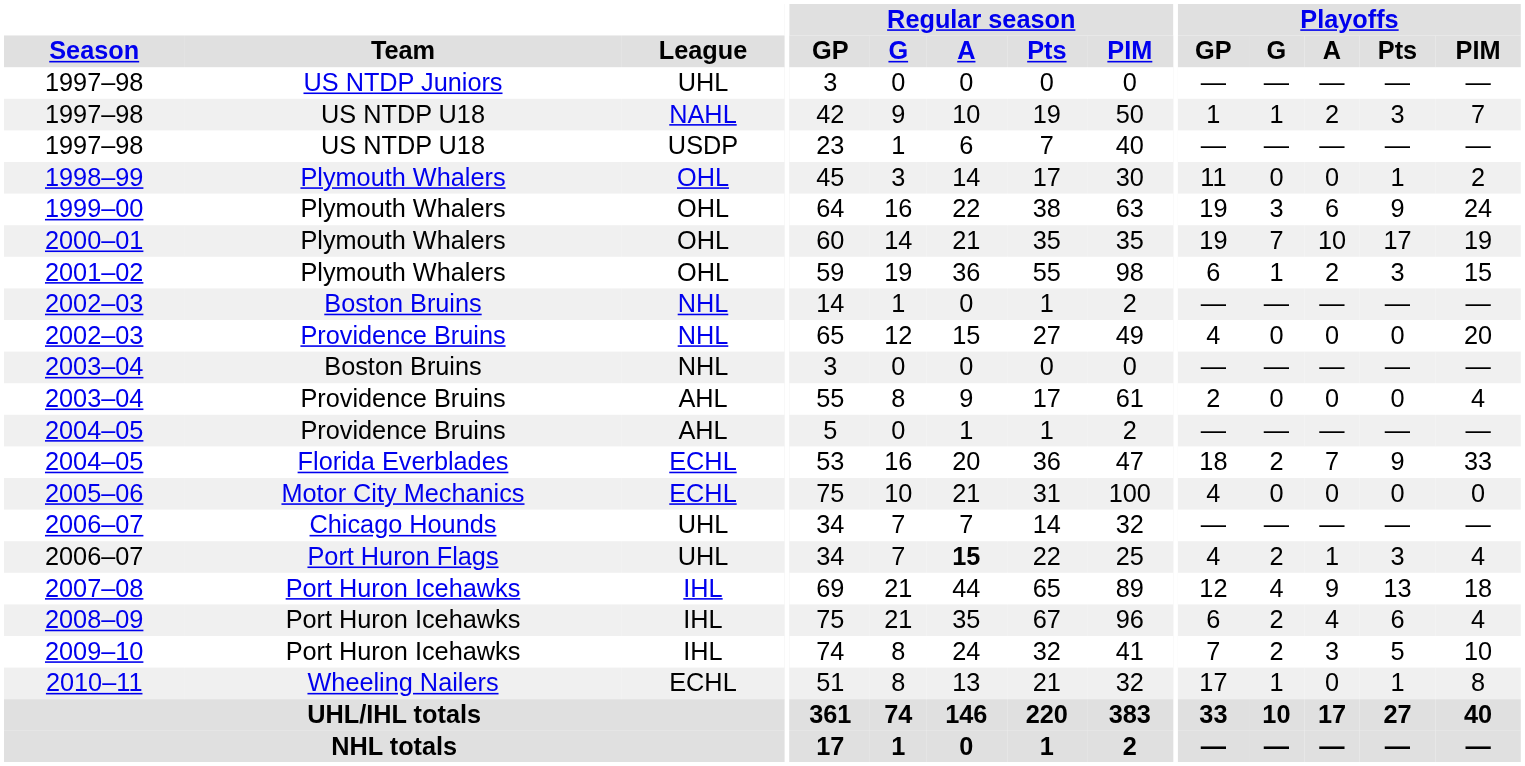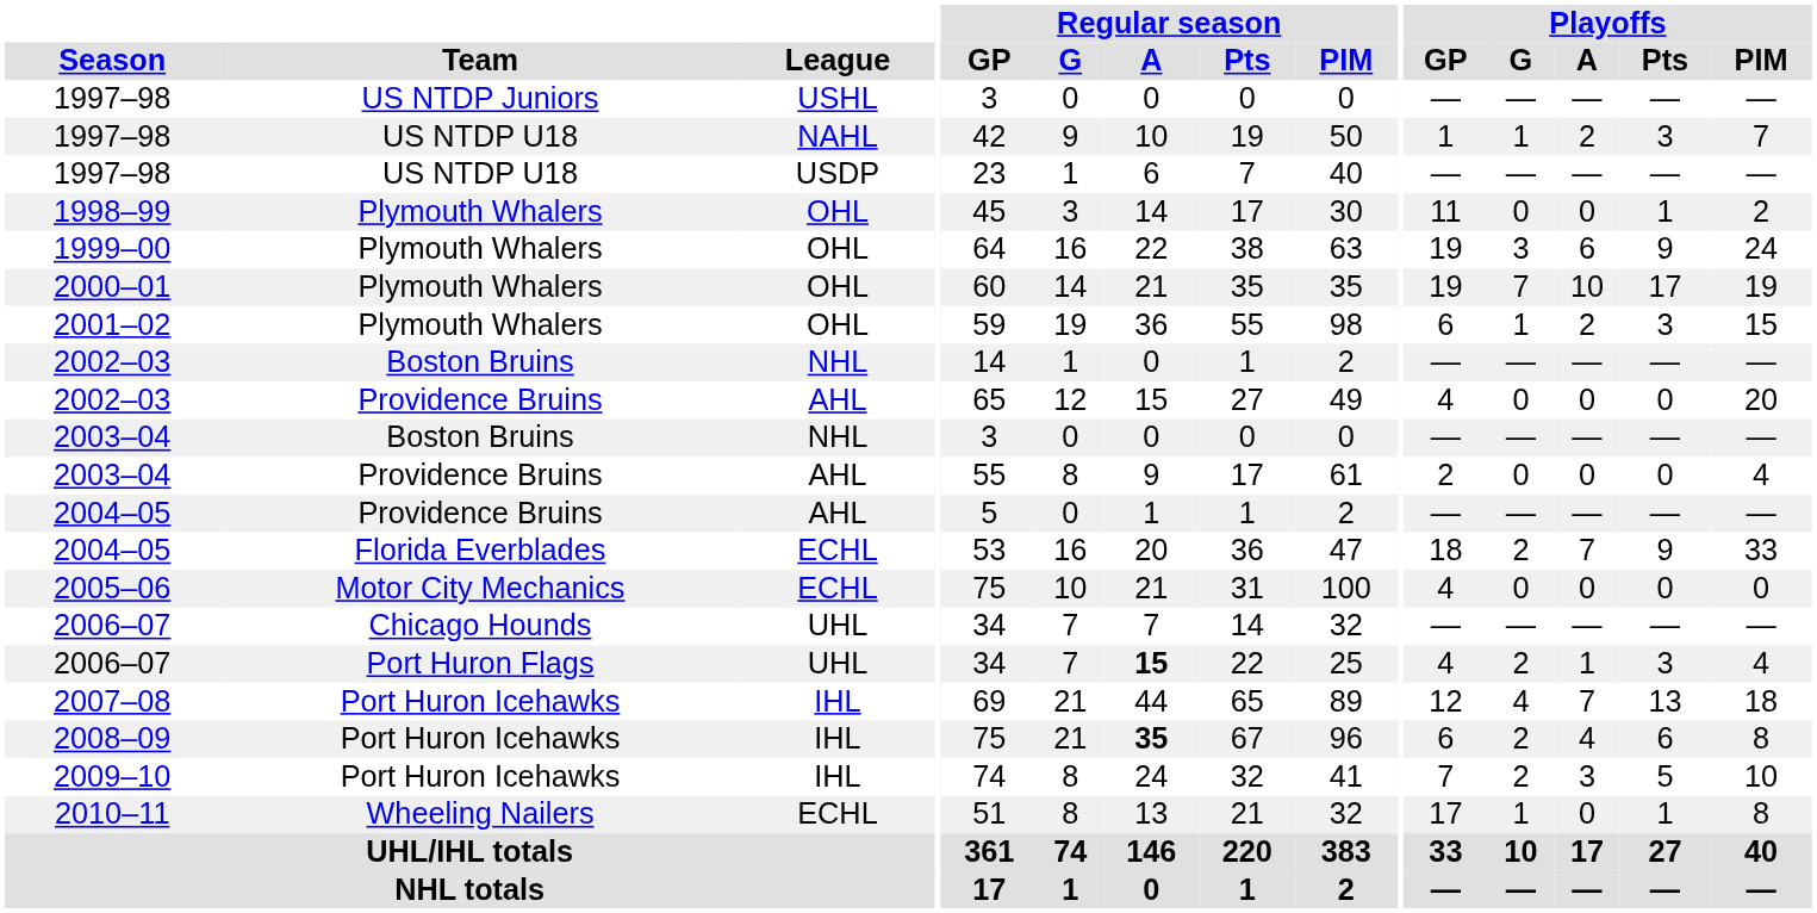 <table border="0" cellpadding="1" cellspacing="0" style="text-align:center; width:60em">
 <tr bgcolor="#e0e0e0">
 <th colspan="3" bgcolor="#ffffff"></th>
 <th rowspan="100" bgcolor="#ffffff"></th>
 <th colspan="5"><a href='#'>Regular season</a></th>
 <th rowspan="100" bgcolor="#ffffff"></th>
 <th colspan="5"><a href='#'>Playoffs</a></th>
 </tr>
 <tr bgcolor="#e0e0e0">
 <th><a href='#'>Season</a></th>
 <th>Team</th>
 <th>League</th>
 <th>GP</th>
 <th><a href='#'>G</a></th>
 <th><a href='#'>A</a></th>
 <th><a href='#'>Pts</a></th>
 <th><a href='#'>PIM</a></th>
 <th>GP</th>
 <th>G</th>
 <th>A</th>
 <th>Pts</th>
 <th>PIM</th>
 </tr>
 <tr>
 <td>1997–98</td>
 <td><a href='#'>US NTDP Juniors</a></td>
-<td>UHL</td>
+<td><a href='#'>USHL</a></td>
 <td>3</td>
 <td>0</td>
 <td>0</td>
 <td>0</td>
 <td>0</td>
 <td>—</td>
 <td>—</td>
 <td>—</td>
 <td>—</td>
 <td>—</td>
 </tr>
 <tr bgcolor="#f0f0f0">
 <td>1997–98</td>
 <td>US NTDP U18</td>
 <td><a href='#'>NAHL</a></td>
 <td>42</td>
 <td>9</td>
 <td>10</td>
 <td>19</td>
 <td>50</td>
 <td>1</td>
 <td>1</td>
 <td>2</td>
 <td>3</td>
 <td>7</td>
 </tr>
 <tr>
 <td>1997–98</td>
 <td>US NTDP U18</td>
 <td>USDP</td>
 <td>23</td>
 <td>1</td>
 <td>6</td>
 <td>7</td>
 <td>40</td>
 <td>—</td>
 <td>—</td>
 <td>—</td>
 <td>—</td>
 <td>—</td>
 </tr>
 <tr bgcolor="#f0f0f0">
 <td><a href='#'>1998–99</a></td>
 <td><a href='#'>Plymouth Whalers</a></td>
 <td><a href='#'>OHL</a></td>
 <td>45</td>
 <td>3</td>
 <td>14</td>
 <td>17</td>
 <td>30</td>
 <td>11</td>
 <td>0</td>
 <td>0</td>
 <td>1</td>
 <td>2</td>
 </tr>
 <tr>
 <td><a href='#'>1999–00</a></td>
 <td>Plymouth Whalers</td>
 <td>OHL</td>
 <td>64</td>
 <td>16</td>
 <td>22</td>
 <td>38</td>
 <td>63</td>
 <td>19</td>
 <td>3</td>
 <td>6</td>
 <td>9</td>
 <td>24</td>
 </tr>
 <tr bgcolor="#f0f0f0">
 <td><a href='#'>2000–01</a></td>
 <td>Plymouth Whalers</td>
 <td>OHL</td>
 <td>60</td>
 <td>14</td>
 <td>21</td>
 <td>35</td>
 <td>35</td>
 <td>19</td>
 <td>7</td>
 <td>10</td>
 <td>17</td>
 <td>19</td>
 </tr>
 <tr>
 <td><a href='#'>2001–02</a></td>
 <td>Plymouth Whalers</td>
 <td>OHL</td>
 <td>59</td>
 <td>19</td>
 <td>36</td>
 <td>55</td>
 <td>98</td>
 <td>6</td>
 <td>1</td>
 <td>2</td>
 <td>3</td>
 <td>15</td>
 </tr>
 <tr bgcolor="#f0f0f0">
 <td><a href='#'>2002–03</a></td>
 <td><a href='#'>Boston Bruins</a></td>
 <td><a href='#'>NHL</a></td>
 <td>14</td>
 <td>1</td>
 <td>0</td>
 <td>1</td>
 <td>2</td>
 <td>—</td>
 <td>—</td>
 <td>—</td>
 <td>—</td>
 <td>—</td>
 </tr>
 <tr>
 <td><a href='#'>2002–03</a></td>
 <td><a href='#'>Providence Bruins</a></td>
-<td><a href='#'>NHL</a></td>
+<td><a href='#'>AHL</a></td>
 <td>65</td>
 <td>12</td>
 <td>15</td>
 <td>27</td>
 <td>49</td>
 <td>4</td>
 <td>0</td>
 <td>0</td>
 <td>0</td>
 <td>20</td>
 </tr>
 <tr bgcolor="#f0f0f0">
 <td><a href='#'>2003–04</a></td>
 <td>Boston Bruins</td>
 <td>NHL</td>
 <td>3</td>
 <td>0</td>
 <td>0</td>
 <td>0</td>
 <td>0</td>
 <td>—</td>
 <td>—</td>
 <td>—</td>
 <td>—</td>
 <td>—</td>
 </tr>
 <tr>
 <td><a href='#'>2003–04</a></td>
 <td>Providence Bruins</td>
 <td>AHL</td>
 <td>55</td>
 <td>8</td>
 <td>9</td>
 <td>17</td>
 <td>61</td>
 <td>2</td>
 <td>0</td>
 <td>0</td>
 <td>0</td>
 <td>4</td>
 </tr>
 <tr bgcolor="#f0f0f0">
 <td><a href='#'>2004–05</a></td>
 <td>Providence Bruins</td>
 <td>AHL</td>
 <td>5</td>
 <td>0</td>
 <td>1</td>
 <td>1</td>
 <td>2</td>
 <td>—</td>
 <td>—</td>
 <td>—</td>
 <td>—</td>
 <td>—</td>
 </tr>
 <tr>
 <td><a href='#'>2004–05</a></td>
 <td><a href='#'>Florida Everblades</a></td>
 <td><a href='#'>ECHL</a></td>
 <td>53</td>
 <td>16</td>
 <td>20</td>
 <td>36</td>
 <td>47</td>
 <td>18</td>
 <td>2</td>
 <td>7</td>
 <td>9</td>
 <td>33</td>
 </tr>
 <tr bgcolor="#f0f0f0">
 <td><a href='#'>2005–06</a></td>
 <td><a href='#'>Motor City Mechanics</a></td>
 <td><a href='#'>ECHL</a></td>
 <td>75</td>
 <td>10</td>
 <td>21</td>
 <td>31</td>
 <td>100</td>
 <td>4</td>
 <td>0</td>
 <td>0</td>
 <td>0</td>
 <td>0</td>
 </tr>
 <tr>
 <td><a href='#'>2006–07</a></td>
 <td><a href='#'>Chicago Hounds</a></td>
 <td>UHL</td>
 <td>34</td>
 <td>7</td>
 <td>7</td>
 <td>14</td>
 <td>32</td>
 <td>—</td>
 <td>—</td>
 <td>—</td>
 <td>—</td>
 <td>—</td>
 </tr>
 <tr bgcolor="#f0f0f0">
 <td>2006–07</td>
 <td><a href='#'>Port Huron Flags</a></td>
 <td>UHL</td>
 <td>34</td>
 <td>7</td>
 <td><strong>15</strong></td>
 <td>22</td>
 <td>25</td>
 <td>4</td>
 <td>2</td>
 <td>1</td>
 <td>3</td>
 <td>4</td>
 </tr>
 <tr>
 <td><a href='#'>2007–08</a></td>
 <td><a href='#'>Port Huron Icehawks</a></td>
 <td><a href='#'>IHL</a></td>
 <td>69</td>
 <td>21</td>
 <td>44</td>
 <td>65</td>
 <td>89</td>
 <td>12</td>
 <td>4</td>
-<td>9</td>
+<td>7</td>
 <td>13</td>
 <td>18</td>
 </tr>
 <tr bgcolor="#f0f0f0">
 <td><a href='#'>2008–09</a></td>
 <td>Port Huron Icehawks</td>
 <td>IHL</td>
 <td>75</td>
 <td>21</td>
-<td>35</td>
+<td><strong>35</strong></td>
 <td>67</td>
 <td>96</td>
 <td>6</td>
 <td>2</td>
 <td>4</td>
 <td>6</td>
-<td>4</td>
+<td>8</td>
 </tr>
 <tr>
 <td><a href='#'>2009–10</a></td>
 <td>Port Huron Icehawks</td>
 <td>IHL</td>
 <td>74</td>
 <td>8</td>
 <td>24</td>
 <td>32</td>
 <td>41</td>
 <td>7</td>
 <td>2</td>
 <td>3</td>
 <td>5</td>
 <td>10</td>
 </tr>
 <tr bgcolor="#f0f0f0">
 <td><a href='#'>2010–11</a></td>
 <td><a href='#'>Wheeling Nailers</a></td>
 <td>ECHL</td>
 <td>51</td>
 <td>8</td>
 <td>13</td>
 <td>21</td>
 <td>32</td>
 <td>17</td>
 <td>1</td>
 <td>0</td>
 <td>1</td>
 <td>8</td>
 </tr>
 <tr bgcolor="#e0e0e0">
 <th colspan="3">UHL/IHL totals</th>
 <th>361</th>
 <th>74</th>
 <th>146</th>
 <th>220</th>
 <th>383</th>
 <th>33</th>
 <th>10</th>
 <th>17</th>
 <th>27</th>
 <th>40</th>
 </tr>
 <tr bgcolor="#e0e0e0">
 <th colspan="3">NHL totals</th>
 <th>17</th>
 <th>1</th>
 <th>0</th>
 <th>1</th>
 <th>2</th>
 <th>—</th>
 <th>—</th>
 <th>—</th>
 <th>—</th>
 <th>—</th>
 </tr>
 </table>
